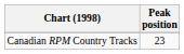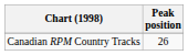 <table class="wikitable sortable">
 <tr>
 <th>Chart (1998)</th>
 <th>Peak<br>position</th>
 </tr>
 <tr>
 </tr>
 <tr>
 <td>Canadian <em>RPM</em> Country Tracks</td>
-<td align="center">23</td>
+<td align="center">26</td>
 </tr>
 </table>
